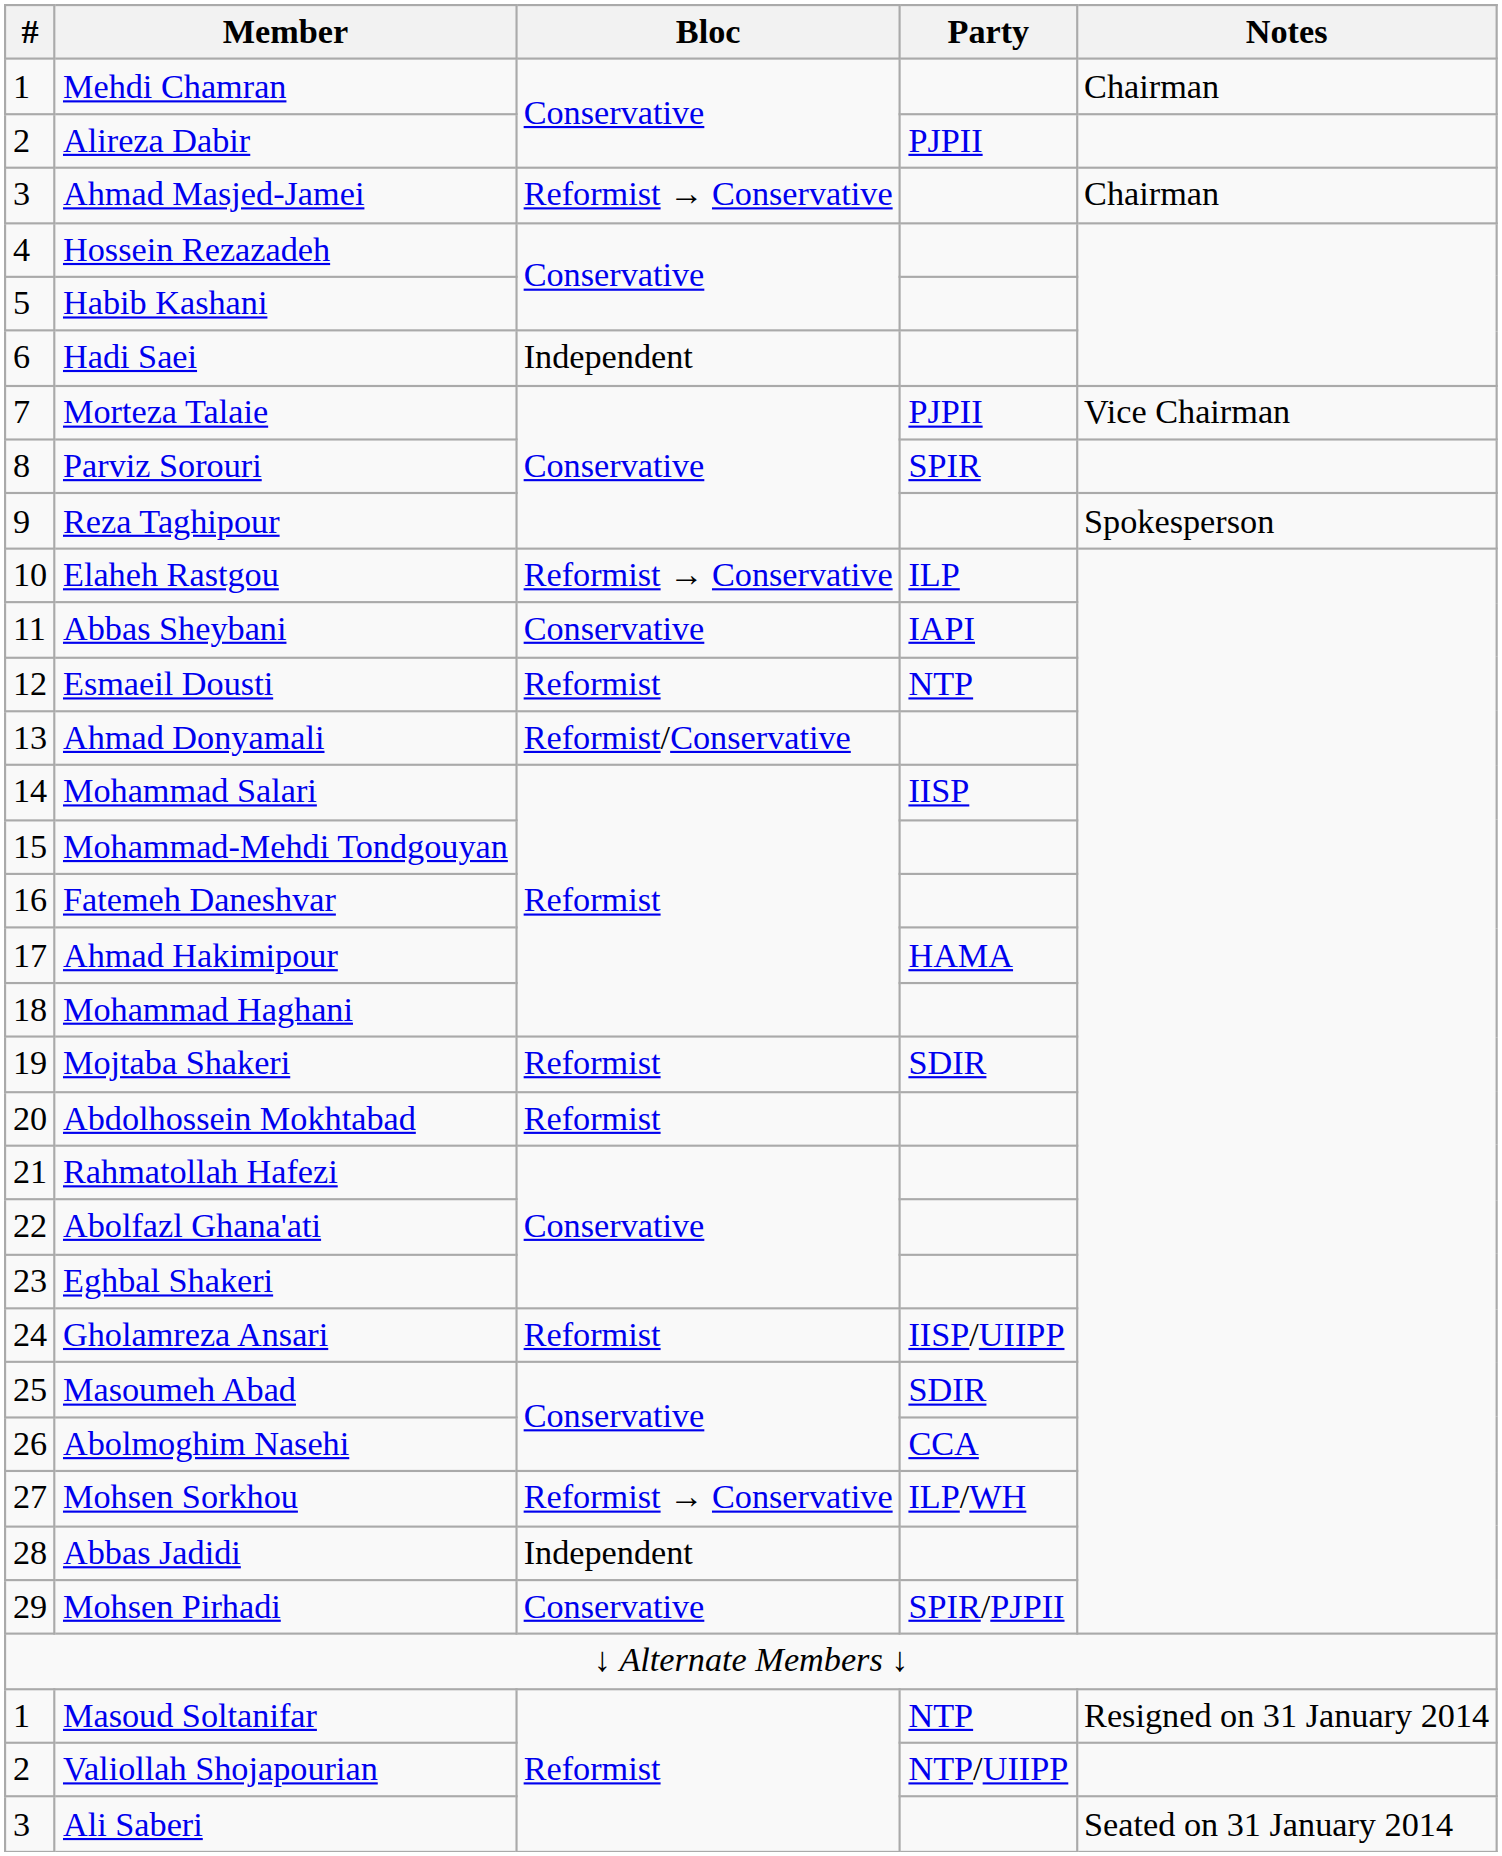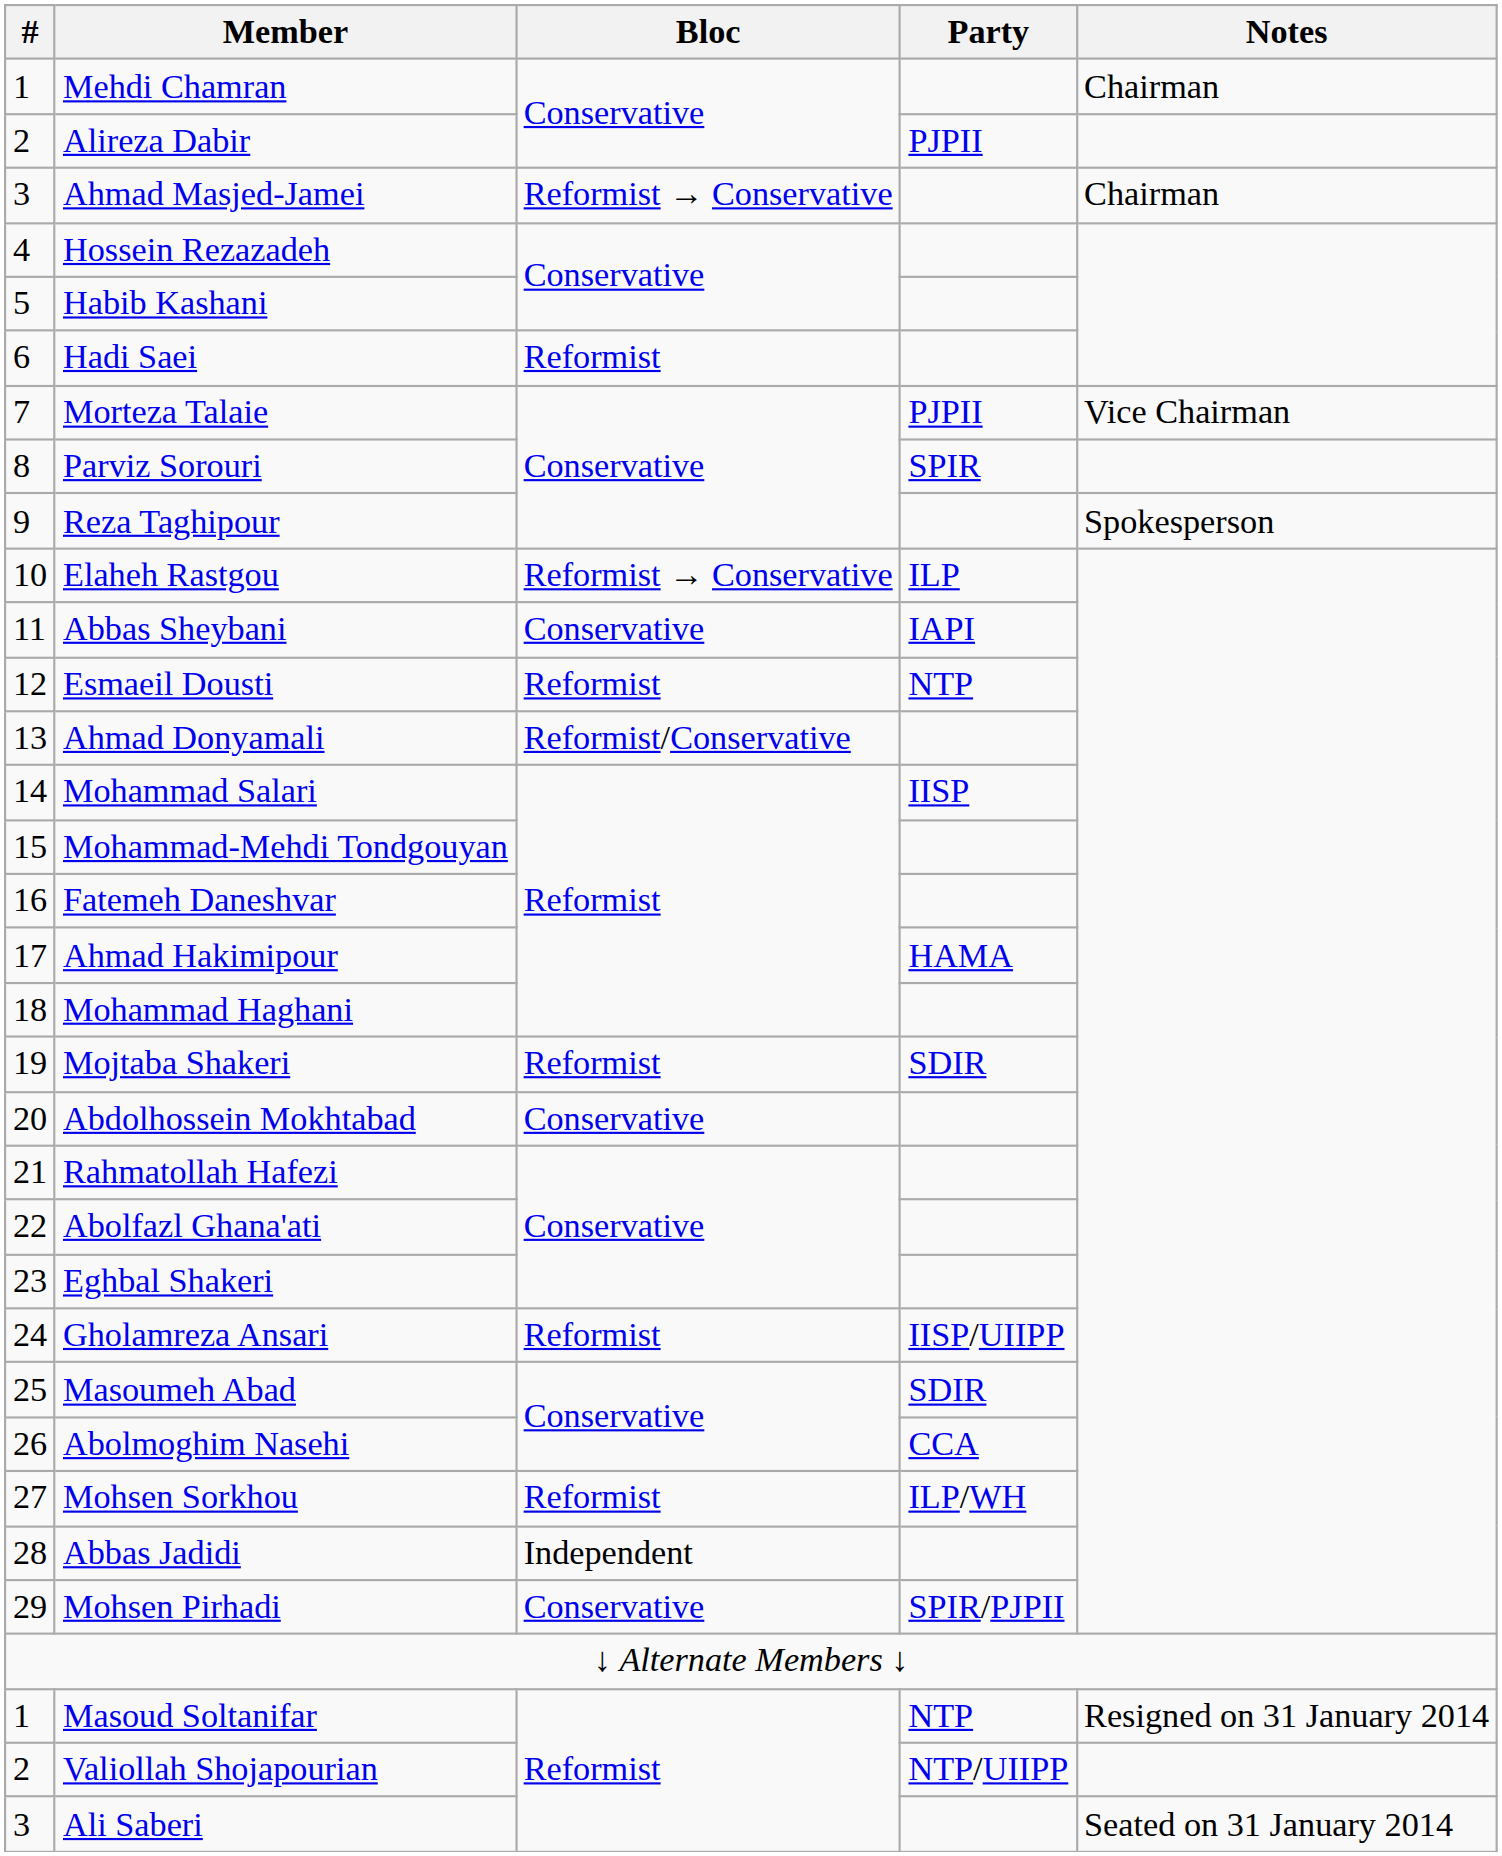 <table class="wikitable sortable" style="text-align:left">
 <tr>
 <th>#</th>
 <th>Member</th>
 <th>Bloc</th>
 <th>Party</th>
 <th>Notes</th>
 </tr>
 <tr>
 <td>1</td>
 <td><a href='#'>Mehdi Chamran</a></td>
 <td rowspan="2"><a href='#'>Conservative</a></td>
 <td></td>
 <td>Chairman </td>
 </tr>
 <tr>
 <td>2</td>
 <td><a href='#'>Alireza Dabir</a></td>
 <td><a href='#'>PJPII</a></td>
 <td></td>
 </tr>
 <tr>
 <td>3</td>
 <td><a href='#'>Ahmad Masjed-Jamei</a></td>
 <td><a href='#'>Reformist</a> → <a href='#'>Conservative</a></td>
 <td></td>
 <td>Chairman </td>
 </tr>
 <tr>
 <td>4</td>
 <td><a href='#'>Hossein Rezazadeh</a></td>
 <td rowspan="2"><a href='#'>Conservative</a></td>
 <td></td>
 <td rowspan="3"></td>
 </tr>
 <tr>
 <td>5</td>
 <td><a href='#'>Habib Kashani</a></td>
 <td></td>
 </tr>
 <tr>
 <td>6</td>
 <td><a href='#'>Hadi Saei</a></td>
-<td>Independent</td>
+<td><a href='#'>Reformist</a></td>
 <td></td>
 </tr>
 <tr>
 <td>7</td>
 <td><a href='#'>Morteza Talaie</a></td>
 <td rowspan="3"><a href='#'>Conservative</a></td>
 <td><a href='#'>PJPII</a></td>
 <td>Vice Chairman</td>
 </tr>
 <tr>
 <td>8</td>
 <td><a href='#'>Parviz Sorouri</a></td>
 <td><a href='#'>SPIR</a></td>
 <td></td>
 </tr>
 <tr>
 <td>9</td>
 <td><a href='#'>Reza Taghipour</a></td>
 <td></td>
 <td>Spokesperson</td>
 </tr>
 <tr>
 <td>10</td>
 <td><a href='#'>Elaheh Rastgou</a></td>
 <td><a href='#'>Reformist</a> → <a href='#'>Conservative</a></td>
 <td><a href='#'>ILP</a></td>
 <td rowspan="20"></td>
 </tr>
 <tr>
 <td>11</td>
 <td><a href='#'>Abbas Sheybani</a></td>
 <td><a href='#'>Conservative</a></td>
 <td><a href='#'>IAPI</a></td>
 </tr>
 <tr>
 <td>12</td>
 <td><a href='#'>Esmaeil Dousti</a></td>
 <td><a href='#'>Reformist</a></td>
 <td><a href='#'>NTP</a></td>
 </tr>
 <tr>
 <td>13</td>
 <td><a href='#'>Ahmad Donyamali</a></td>
 <td><a href='#'>Reformist</a>/<a href='#'>Conservative</a></td>
 <td></td>
 </tr>
 <tr>
 <td>14</td>
 <td><a href='#'>Mohammad Salari</a></td>
 <td rowspan="5"><a href='#'>Reformist</a></td>
 <td><a href='#'>IISP</a></td>
 </tr>
 <tr>
 <td>15</td>
 <td><a href='#'>Mohammad-Mehdi Tondgouyan</a></td>
 <td></td>
 </tr>
 <tr>
 <td>16</td>
 <td><a href='#'>Fatemeh Daneshvar</a></td>
 <td></td>
 </tr>
 <tr>
 <td>17</td>
 <td><a href='#'>Ahmad Hakimipour</a></td>
 <td><a href='#'>HAMA</a></td>
 </tr>
 <tr>
 <td>18</td>
 <td><a href='#'>Mohammad Haghani</a></td>
 <td></td>
 </tr>
 <tr>
 <td>19</td>
 <td><a href='#'>Mojtaba Shakeri</a></td>
 <td><a href='#'>Reformist</a></td>
 <td><a href='#'>SDIR</a></td>
 </tr>
 <tr>
 <td>20</td>
 <td><a href='#'>Abdolhossein Mokhtabad</a></td>
-<td><a href='#'>Reformist</a></td>
+<td><a href='#'>Conservative</a></td>
 <td></td>
 </tr>
 <tr>
 <td>21</td>
 <td><a href='#'>Rahmatollah Hafezi</a></td>
 <td rowspan="3"><a href='#'>Conservative</a></td>
 <td></td>
 </tr>
 <tr>
 <td>22</td>
 <td><a href='#'>Abolfazl Ghana'ati</a></td>
 <td></td>
 </tr>
 <tr>
 <td>23</td>
 <td><a href='#'>Eghbal Shakeri</a></td>
 <td></td>
 </tr>
 <tr>
 <td>24</td>
 <td><a href='#'>Gholamreza Ansari</a></td>
 <td><a href='#'>Reformist</a></td>
 <td><a href='#'>IISP</a>/<a href='#'>UIIPP</a></td>
 </tr>
 <tr>
 <td>25</td>
 <td><a href='#'>Masoumeh Abad</a></td>
 <td rowspan="2"><a href='#'>Conservative</a></td>
 <td><a href='#'>SDIR</a></td>
 </tr>
 <tr>
 <td>26</td>
 <td><a href='#'>Abolmoghim Nasehi</a></td>
 <td><a href='#'>CCA</a></td>
 </tr>
 <tr>
 <td>27</td>
 <td><a href='#'>Mohsen Sorkhou</a></td>
-<td><a href='#'>Reformist</a> → <a href='#'>Conservative</a></td>
+<td><a href='#'>Reformist</a></td>
 <td><a href='#'>ILP</a>/<a href='#'>WH</a></td>
 </tr>
 <tr>
 <td>28</td>
 <td><a href='#'>Abbas Jadidi</a></td>
 <td>Independent</td>
 <td></td>
 </tr>
 <tr>
 <td>29</td>
 <td><a href='#'>Mohsen Pirhadi</a></td>
 <td><a href='#'>Conservative</a></td>
 <td><a href='#'>SPIR</a>/<a href='#'>PJPII</a></td>
 </tr>
 <tr>
 <td align=center colspan="10">↓ <em>Alternate Members</em> ↓</td>
 </tr>
 <tr>
 <td>1</td>
 <td><a href='#'>Masoud Soltanifar</a></td>
 <td rowspan="3"><a href='#'>Reformist</a></td>
 <td><a href='#'>NTP</a></td>
 <td>Resigned on 31 January 2014</td>
 </tr>
 <tr>
 <td>2</td>
 <td><a href='#'>Valiollah Shojapourian</a></td>
 <td><a href='#'>NTP</a>/<a href='#'>UIIPP</a></td>
 <td></td>
 </tr>
 <tr>
 <td>3</td>
 <td><a href='#'>Ali Saberi</a></td>
 <td></td>
 <td>Seated on 31 January 2014</td>
 </tr>
 </table>
